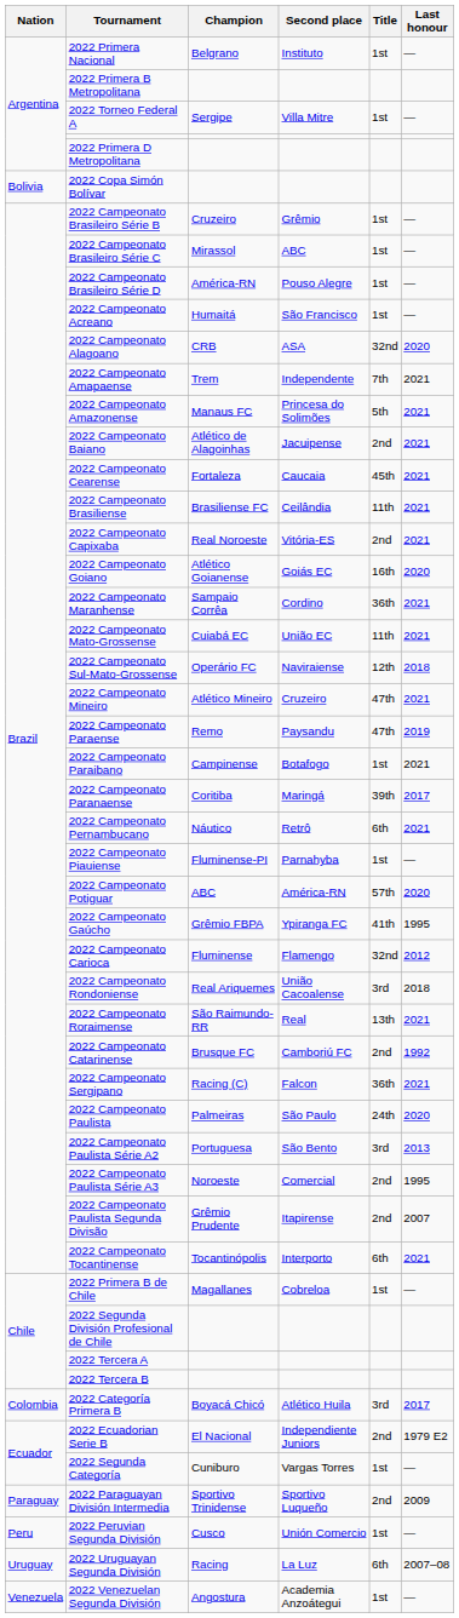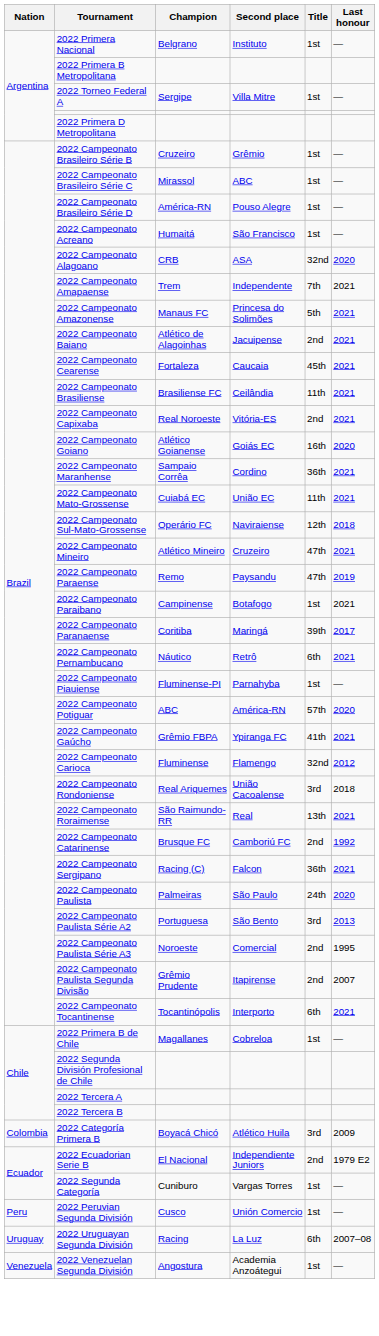 <table class="wikitable sortable">
 <tr>
 <th>Nation</th>
 <th>Tournament</th>
 <th>Champion</th>
 <th>Second place</th>
 <th data-sort-type="number">Title</th>
 <th>Last honour</th>
 </tr>
 <tr>
 <td rowspan=5> <a href='#'>Argentina</a></td>
 <td><a href='#'>2022 Primera Nacional</a></td>
 <td><a href='#'>Belgrano</a></td>
 <td><a href='#'>Instituto</a></td>
 <td>1st</td>
 <td>—</td>
 </tr>
 <tr>
 <td><a href='#'>2022 Primera B Metropolitana</a></td>
 <td></td>
 <td></td>
 <td></td>
 <td></td>
 </tr>
 <tr>
 <td><a href='#'>2022 Torneo Federal A</a></td>
 <td><a href='#'>Sergipe</a></td>
 <td><a href='#'>Villa Mitre</a></td>
 <td>1st</td>
 <td>—</td>
 </tr>
 <tr>
 <td></td>
 <td></td>
 <td></td>
 <td></td>
 <td></td>
 </tr>
 <tr>
 <td><a href='#'>2022 Primera D Metropolitana</a></td>
-<td></td>
-<td></td>
-<td></td>
-<td></td>
-</tr>
-<tr>
-<td> <a href='#'>Bolivia</a></td>
-<td><a href='#'>2022 Copa Simón Bolívar</a></td>
 <td></td>
 <td></td>
 <td></td>
 <td></td>
 </tr>
 <tr>
 <td rowspan=33> <a href='#'>Brazil</a></td>
 <td><a href='#'>2022 Campeonato Brasileiro Série B</a></td>
 <td><a href='#'>Cruzeiro</a></td>
 <td><a href='#'>Grêmio</a></td>
 <td>1st</td>
 <td>—</td>
 </tr>
 <tr>
 <td><a href='#'>2022 Campeonato Brasileiro Série C</a></td>
 <td><a href='#'>Mirassol</a></td>
 <td><a href='#'>ABC</a></td>
 <td>1st</td>
 <td>—</td>
 </tr>
 <tr>
 <td><a href='#'>2022 Campeonato Brasileiro Série D</a></td>
 <td><a href='#'>América-RN</a></td>
 <td><a href='#'>Pouso Alegre</a></td>
 <td>1st</td>
 <td>—</td>
 </tr>
 <tr>
 <td> <a href='#'>2022 Campeonato Acreano</a></td>
 <td><a href='#'>Humaitá</a></td>
 <td><a href='#'>São Francisco</a></td>
 <td>1st</td>
 <td>—</td>
 </tr>
 <tr>
 <td> <a href='#'>2022 Campeonato Alagoano</a></td>
 <td><a href='#'>CRB</a></td>
 <td><a href='#'>ASA</a></td>
 <td>32nd</td>
 <td><a href='#'>2020</a></td>
 </tr>
 <tr>
 <td> <a href='#'>2022 Campeonato Amapaense</a></td>
 <td><a href='#'>Trem</a></td>
 <td><a href='#'>Independente</a></td>
 <td>7th</td>
 <td>2021</td>
 </tr>
 <tr>
 <td> <a href='#'>2022 Campeonato Amazonense</a></td>
 <td><a href='#'>Manaus FC</a></td>
 <td><a href='#'>Princesa do Solimões</a></td>
 <td>5th</td>
 <td><a href='#'>2021</a></td>
 </tr>
 <tr>
 <td> <a href='#'>2022 Campeonato Baiano</a></td>
 <td><a href='#'>Atlético de Alagoinhas</a></td>
 <td><a href='#'>Jacuipense</a></td>
 <td>2nd</td>
 <td><a href='#'>2021</a></td>
 </tr>
 <tr>
 <td> <a href='#'>2022 Campeonato Cearense</a></td>
 <td><a href='#'>Fortaleza</a></td>
 <td><a href='#'>Caucaia</a></td>
 <td>45th</td>
 <td><a href='#'>2021</a></td>
 </tr>
 <tr>
 <td> <a href='#'>2022 Campeonato Brasiliense</a></td>
 <td><a href='#'>Brasiliense FC</a></td>
 <td><a href='#'>Ceilândia</a></td>
 <td>11th</td>
 <td><a href='#'>2021</a></td>
 </tr>
 <tr>
 <td> <a href='#'>2022 Campeonato Capixaba</a></td>
 <td><a href='#'>Real Noroeste</a></td>
 <td><a href='#'>Vitória-ES</a></td>
 <td>2nd</td>
 <td><a href='#'>2021</a></td>
 </tr>
 <tr>
 <td> <a href='#'>2022 Campeonato Goiano</a></td>
 <td><a href='#'>Atlético Goianense</a></td>
 <td><a href='#'>Goiás EC</a></td>
 <td>16th</td>
 <td><a href='#'>2020</a></td>
 </tr>
 <tr>
 <td> <a href='#'>2022 Campeonato Maranhense</a></td>
 <td><a href='#'>Sampaio Corrêa</a></td>
 <td><a href='#'>Cordino</a></td>
 <td>36th</td>
 <td><a href='#'>2021</a></td>
 </tr>
 <tr>
 <td> <a href='#'>2022 Campeonato Mato-Grossense</a></td>
 <td><a href='#'>Cuiabá EC</a></td>
 <td><a href='#'>União EC</a></td>
 <td>11th</td>
 <td><a href='#'>2021</a></td>
 </tr>
 <tr>
 <td> <a href='#'>2022 Campeonato Sul-Mato-Grossense</a></td>
 <td><a href='#'>Operário FC</a></td>
 <td><a href='#'>Naviraiense</a></td>
 <td>12th</td>
 <td><a href='#'>2018</a></td>
 </tr>
 <tr>
 <td> <a href='#'>2022 Campeonato Mineiro</a></td>
 <td><a href='#'>Atlético Mineiro</a></td>
 <td><a href='#'>Cruzeiro</a></td>
 <td>47th</td>
 <td><a href='#'>2021</a></td>
 </tr>
 <tr>
 <td> <a href='#'>2022 Campeonato Paraense</a></td>
 <td><a href='#'>Remo</a></td>
 <td><a href='#'>Paysandu</a></td>
 <td>47th</td>
 <td><a href='#'>2019</a></td>
 </tr>
 <tr>
 <td> <a href='#'>2022 Campeonato Paraibano</a></td>
 <td><a href='#'>Campinense</a></td>
 <td><a href='#'>Botafogo</a></td>
 <td>1st</td>
 <td>2021</td>
 </tr>
 <tr>
 <td> <a href='#'>2022 Campeonato Paranaense</a></td>
 <td><a href='#'>Coritiba</a></td>
 <td><a href='#'>Maringá</a></td>
 <td>39th</td>
 <td><a href='#'>2017</a></td>
 </tr>
 <tr>
 <td> <a href='#'>2022 Campeonato Pernambucano</a></td>
 <td><a href='#'>Náutico</a></td>
 <td><a href='#'>Retrô</a></td>
 <td>6th</td>
 <td><a href='#'>2021</a></td>
 </tr>
 <tr>
 <td> <a href='#'>2022 Campeonato Piauiense</a></td>
 <td><a href='#'>Fluminense-PI</a></td>
 <td><a href='#'>Parnahyba</a></td>
 <td>1st</td>
 <td>—</td>
 </tr>
 <tr>
 <td> <a href='#'>2022 Campeonato Potiguar</a></td>
 <td><a href='#'>ABC</a></td>
 <td><a href='#'>América-RN</a></td>
 <td>57th</td>
 <td><a href='#'>2020</a></td>
 </tr>
 <tr>
 <td> <a href='#'>2022 Campeonato Gaúcho</a></td>
 <td><a href='#'>Grêmio FBPA</a></td>
 <td><a href='#'>Ypiranga FC</a></td>
 <td>41th</td>
-<td>1995</td>
+<td><a href='#'>2021</a></td>
 </tr>
 <tr>
 <td> <a href='#'>2022 Campeonato Carioca</a></td>
 <td><a href='#'>Fluminense</a></td>
 <td><a href='#'>Flamengo</a></td>
 <td>32nd</td>
 <td><a href='#'>2012</a></td>
 </tr>
 <tr>
 <td> <a href='#'>2022 Campeonato Rondoniense</a></td>
 <td><a href='#'>Real Ariquemes</a></td>
 <td><a href='#'>União Cacoalense</a></td>
 <td>3rd</td>
 <td>2018</td>
 </tr>
 <tr>
 <td> <a href='#'>2022 Campeonato Roraimense</a></td>
 <td><a href='#'>São Raimundo-RR</a></td>
 <td><a href='#'>Real</a></td>
 <td>13th</td>
 <td><a href='#'>2021</a></td>
 </tr>
 <tr>
 <td> <a href='#'>2022 Campeonato Catarinense</a></td>
 <td><a href='#'>Brusque FC</a></td>
 <td><a href='#'>Camboriú FC</a></td>
 <td>2nd</td>
 <td><a href='#'>1992</a></td>
 </tr>
 <tr>
 <td> <a href='#'>2022 Campeonato Sergipano</a></td>
 <td><a href='#'>Racing (C)</a></td>
 <td><a href='#'>Falcon</a></td>
 <td>36th</td>
 <td><a href='#'>2021</a></td>
 </tr>
 <tr>
 <td> <a href='#'>2022 Campeonato Paulista</a></td>
 <td><a href='#'>Palmeiras</a></td>
 <td><a href='#'>São Paulo</a></td>
 <td>24th</td>
 <td><a href='#'>2020</a></td>
 </tr>
 <tr>
 <td> <a href='#'>2022 Campeonato Paulista Série A2</a></td>
 <td><a href='#'>Portuguesa</a></td>
 <td><a href='#'>São Bento</a></td>
 <td>3rd</td>
 <td><a href='#'>2013</a></td>
 </tr>
 <tr>
 <td> <a href='#'>2022 Campeonato Paulista Série A3</a></td>
 <td><a href='#'>Noroeste</a></td>
 <td><a href='#'>Comercial</a></td>
 <td>2nd</td>
 <td>1995</td>
 </tr>
 <tr>
 <td> <a href='#'>2022 Campeonato Paulista Segunda Divisão</a></td>
 <td><a href='#'>Grêmio Prudente</a></td>
 <td><a href='#'>Itapirense</a></td>
 <td>2nd</td>
 <td>2007</td>
 </tr>
 <tr>
 <td> <a href='#'>2022 Campeonato Tocantinense</a></td>
 <td><a href='#'>Tocantinópolis</a></td>
 <td><a href='#'>Interporto</a></td>
 <td>6th</td>
 <td><a href='#'>2021</a></td>
 </tr>
 <tr>
 <td rowspan=4> <a href='#'>Chile</a></td>
 <td><a href='#'>2022 Primera B de Chile</a></td>
 <td><a href='#'>Magallanes</a></td>
 <td><a href='#'>Cobreloa</a></td>
 <td>1st</td>
 <td>—</td>
 </tr>
 <tr>
 <td><a href='#'>2022 Segunda División Profesional de Chile</a></td>
 <td></td>
 <td></td>
 <td></td>
 <td></td>
 </tr>
 <tr>
 <td><a href='#'>2022 Tercera A</a></td>
 <td></td>
 <td></td>
 <td></td>
 <td></td>
 </tr>
 <tr>
 <td><a href='#'>2022 Tercera B</a></td>
 <td></td>
 <td></td>
 <td></td>
 <td></td>
 </tr>
 <tr>
 <td> <a href='#'>Colombia</a></td>
 <td><a href='#'>2022 Categoría Primera B</a></td>
 <td><a href='#'>Boyacá Chicó</a></td>
 <td><a href='#'>Atlético Huila</a></td>
 <td>3rd</td>
-<td><a href='#'>2017</a></td>
+<td>2009</td>
 </tr>
 <tr>
 <td rowspan=2> <a href='#'>Ecuador</a></td>
 <td><a href='#'>2022 Ecuadorian Serie B</a></td>
 <td><a href='#'>El Nacional</a></td>
 <td><a href='#'>Independiente Juniors</a></td>
 <td>2nd</td>
 <td>1979 E2</td>
 </tr>
 <tr>
 <td><a href='#'>2022 Segunda Categoría</a></td>
 <td>Cuniburo</td>
 <td>Vargas Torres</td>
 <td>1st</td>
 <td>—</td>
-</tr>
-<tr>
-<td> <a href='#'>Paraguay</a></td>
-<td><a href='#'>2022 Paraguayan División Intermedia</a></td>
-<td><a href='#'>Sportivo Trinidense</a></td>
-<td><a href='#'>Sportivo Luqueño</a></td>
-<td>2nd</td>
-<td>2009</td>
 </tr>
 <tr>
 <td> <a href='#'>Peru</a></td>
 <td><a href='#'>2022 Peruvian Segunda División</a></td>
 <td><a href='#'>Cusco</a></td>
 <td><a href='#'>Unión Comercio</a></td>
 <td>1st</td>
 <td>—</td>
 </tr>
 <tr>
 <td> <a href='#'>Uruguay</a></td>
 <td><a href='#'>2022 Uruguayan Segunda División</a></td>
 <td><a href='#'>Racing</a></td>
 <td><a href='#'>La Luz</a></td>
 <td>6th</td>
 <td>2007–08</td>
 </tr>
 <tr>
 <td> <a href='#'>Venezuela</a></td>
 <td><a href='#'>2022 Venezuelan Segunda División</a></td>
 <td><a href='#'>Angostura</a></td>
 <td>Academia Anzoátegui</td>
 <td>1st</td>
 <td>—</td>
 </tr>
 </table>
